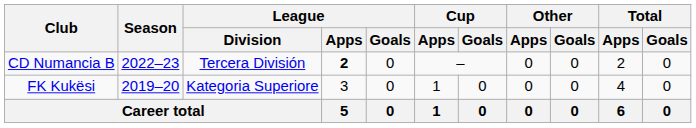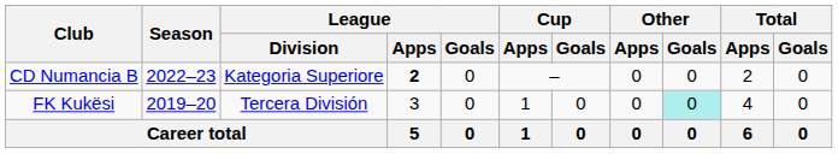 <table class="wikitable" style="text-align:center">
 <tr>
 <th rowspan=2>Club</th>
 <th rowspan=2>Season</th>
 <th colspan=3>League</th>
 <th colspan=2>Cup</th>
 <th colspan=2>Other</th>
 <th colspan=2>Total</th>
 </tr>
 <tr>
 <th>Division</th>
 <th>Apps</th>
 <th>Goals</th>
 <th>Apps</th>
 <th>Goals</th>
 <th>Apps</th>
 <th>Goals</th>
 <th>Apps</th>
 <th>Goals</th>
 </tr>
 <tr>
 <td><a href='#'>CD Numancia B</a></td>
 <td><a href='#'>2022–23</a></td>
-<td><a href='#'>Tercera División</a></td>
+<td><a href='#'>Kategoria Superiore</a></td>
 <td><strong>2</strong></td>
 <td>0</td>
 <td colspan="2">–</td>
 <td>0</td>
 <td>0</td>
 <td>2</td>
 <td>0</td>
 </tr>
 <tr>
 <td><a href='#'>FK Kukësi</a></td>
 <td><a href='#'>2019–20</a></td>
-<td><a href='#'>Kategoria Superiore</a></td>
+<td><a href='#'>Tercera División</a></td>
 <td>3</td>
 <td>0</td>
 <td>1</td>
 <td>0</td>
 <td>0</td>
-<td>0</td>
+<td style="background: paleturquoise;">0</td>
 <td>4</td>
 <td>0</td>
 </tr>
 <tr>
 <th colspan=3>Career total</th>
 <th>5</th>
 <th>0</th>
 <th>1</th>
 <th>0</th>
 <th>0</th>
 <th>0</th>
 <th>6</th>
 <th>0</th>
 </tr>
 </table>
